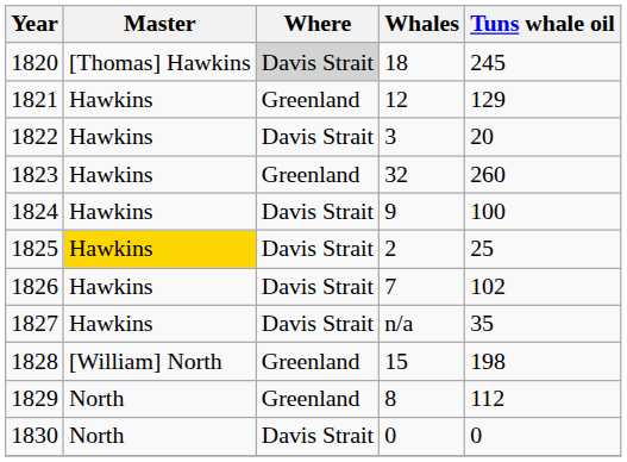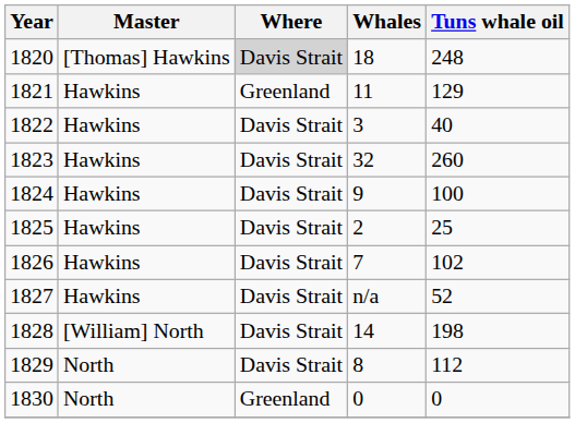 <table class="sortable wikitable">
 <tr>
 <th>Year</th>
 <th>Master</th>
 <th>Where</th>
 <th>Whales</th>
 <th><a href='#'>Tuns</a> whale oil</th>
 </tr>
 <tr>
 <td>1820</td>
 <td>[Thomas] Hawkins</td>
 <td style="background: lightgrey;">Davis Strait</td>
 <td>18</td>
-<td>245</td>
+<td>248</td>
 </tr>
 <tr>
 <td>1821</td>
 <td>Hawkins</td>
 <td>Greenland</td>
-<td>12</td>
+<td>11</td>
 <td>129</td>
 </tr>
 <tr>
 <td>1822</td>
 <td>Hawkins</td>
 <td>Davis Strait</td>
 <td>3</td>
-<td>20</td>
+<td>40</td>
 </tr>
 <tr>
 <td>1823</td>
 <td>Hawkins</td>
-<td>Greenland</td>
+<td>Davis Strait</td>
 <td>32</td>
 <td>260</td>
 </tr>
 <tr>
 <td>1824</td>
 <td>Hawkins</td>
 <td>Davis Strait</td>
 <td>9</td>
 <td>100</td>
 </tr>
 <tr>
 <td>1825</td>
-<td style="background: gold;">Hawkins</td>
+<td>Hawkins</td>
 <td>Davis Strait</td>
 <td>2</td>
 <td>25</td>
 </tr>
 <tr>
 <td>1826</td>
 <td>Hawkins</td>
 <td>Davis Strait</td>
 <td>7</td>
 <td>102</td>
 </tr>
 <tr>
 <td>1827</td>
 <td>Hawkins</td>
 <td>Davis Strait</td>
 <td>n/a</td>
-<td>35</td>
+<td>52</td>
 </tr>
 <tr>
 <td>1828</td>
 <td>[William] North</td>
-<td>Greenland</td>
-<td>15</td>
+<td>Davis Strait</td>
+<td>14</td>
 <td>198</td>
 </tr>
 <tr>
 <td>1829</td>
 <td>North</td>
-<td>Greenland</td>
+<td>Davis Strait</td>
 <td>8</td>
 <td>112</td>
 </tr>
 <tr>
 <td>1830</td>
 <td>North</td>
-<td>Davis Strait</td>
+<td>Greenland</td>
 <td>0</td>
 <td>0</td>
 </tr>
 <tr>
 </tr>
 </table>
